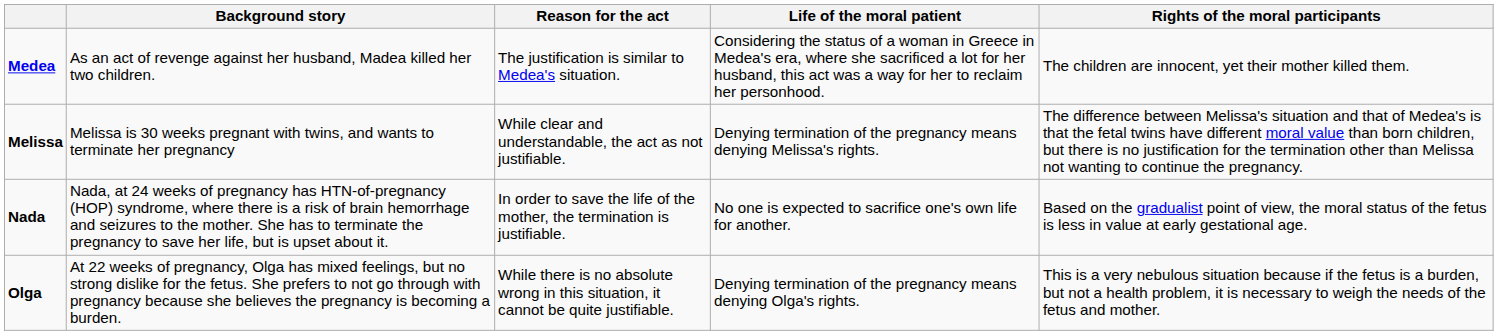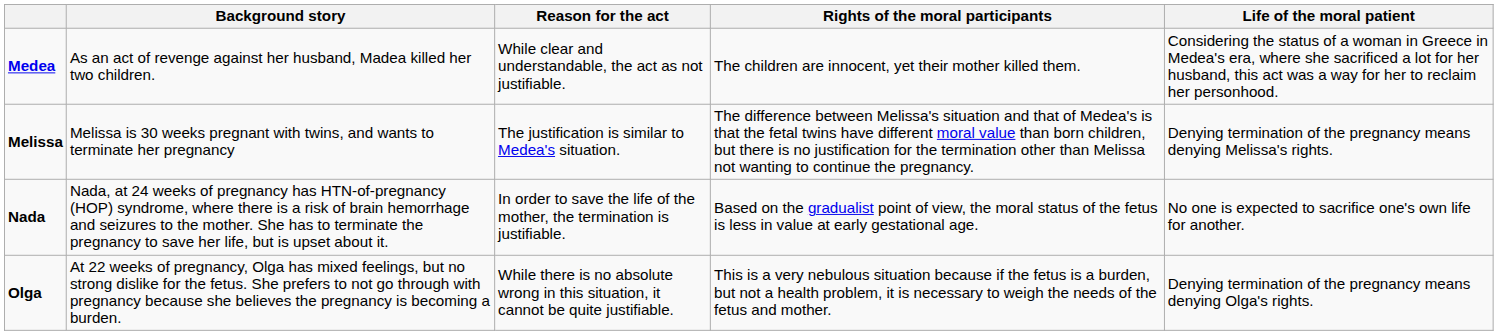 <table class="wikitable">
 <tr>
 <th></th>
 <th>Background story</th>
 <th>Reason for the act</th>
+<th>Rights of the moral participants</th>
 <th>Life of the moral patient</th>
-<th>Rights of the moral participants</th>
 </tr>
 <tr>
 <td><strong><a href='#'>Medea</a></strong></td>
 <td>As an act of revenge against her husband, Madea killed her two children.</td>
-<td>The justification is similar to <a href='#'>Medea's</a> situation.</td>
+<td>While clear and understandable, the act as not justifiable.</td>
+<td>The children are innocent, yet their mother killed them.</td>
 <td>Considering the status of a woman in Greece in Medea's era, where she sacrificed a lot for her husband, this act was a way for her to reclaim her personhood.</td>
-<td>The children are innocent, yet their mother killed them.</td>
 </tr>
 <tr>
 <td><strong>Melissa</strong></td>
 <td>Melissa is 30 weeks pregnant with twins, and wants to terminate her pregnancy</td>
-<td>While clear and understandable, the act as not justifiable.</td>
+<td>The justification is similar to <a href='#'>Medea's</a> situation.</td>
+<td>The difference between Melissa's situation and that of Medea's is that the fetal twins have different <a href='#'>moral value</a> than born children, but there is no justification for the termination other than Melissa not wanting to continue the pregnancy.</td>
 <td>Denying termination of the pregnancy means denying Melissa's rights.</td>
-<td>The difference between Melissa's situation and that of Medea's is that the fetal twins have different <a href='#'>moral value</a> than born children, but there is no justification for the termination other than Melissa not wanting to continue the pregnancy.</td>
 </tr>
 <tr>
 <td><strong>Nada</strong></td>
 <td>Nada, at 24 weeks of pregnancy has HTN-of-pregnancy (HOP) syndrome, where there is a risk of brain hemorrhage and seizures to the mother. She has to terminate the pregnancy to save her life, but is upset about it.</td>
 <td>In order to save the life of the mother, the termination is justifiable.</td>
+<td>Based on the <a href='#'>gradualist</a> point of view, the moral status of the fetus is less in value at early gestational age.</td>
 <td>No one is expected to sacrifice one's own life for another.</td>
-<td>Based on the <a href='#'>gradualist</a> point of view, the moral status of the fetus is less in value at early gestational age.</td>
 </tr>
 <tr>
 <td><strong>Olga</strong></td>
 <td>At 22 weeks of pregnancy, Olga has mixed feelings, but no strong dislike for the fetus. She prefers to not go through with pregnancy because she believes the pregnancy is becoming a burden.</td>
 <td>While there is no absolute wrong in this situation, it cannot be quite justifiable.</td>
+<td>This is a very nebulous situation because if the fetus is a burden, but not a health problem, it is necessary to weigh the needs of the fetus and mother.</td>
 <td>Denying termination of the pregnancy means denying Olga's rights.</td>
-<td>This is a very nebulous situation because if the fetus is a burden, but not a health problem, it is necessary to weigh the needs of the fetus and mother.</td>
 </tr>
 </table>
